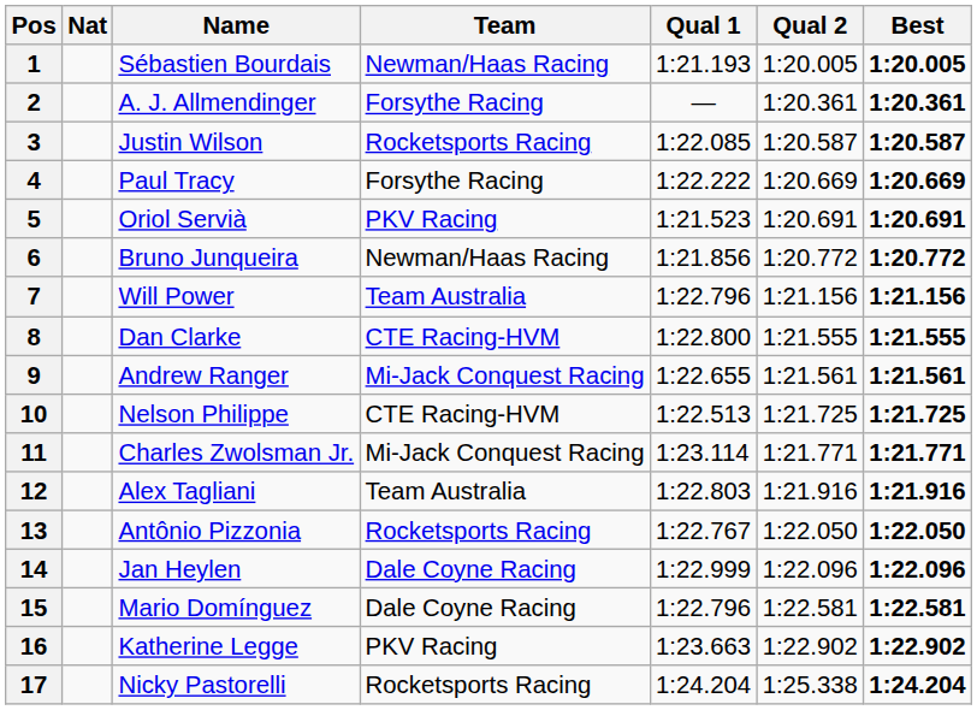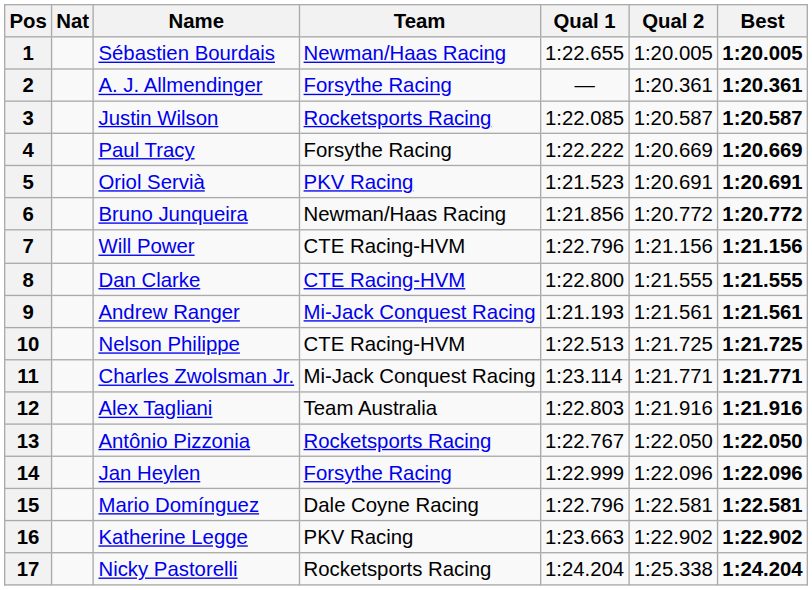 <table class="wikitable" style="font-size: 95%;">
 <tr>
 <th>Pos</th>
 <th>Nat</th>
 <th>Name</th>
 <th>Team</th>
 <th>Qual 1</th>
 <th>Qual 2</th>
 <th>Best</th>
 </tr>
 <tr>
 <th>1</th>
 <td></td>
 <td><a href='#'>Sébastien Bourdais</a></td>
 <td><a href='#'>Newman/Haas Racing</a></td>
-<td>1:21.193</td>
+<td>1:22.655</td>
 <td>1:20.005</td>
 <td><strong>1:20.005</strong></td>
 </tr>
 <tr>
 <th>2</th>
 <td></td>
 <td><a href='#'>A. J. Allmendinger</a></td>
 <td><a href='#'>Forsythe Racing</a></td>
 <td align="center">—</td>
 <td>1:20.361</td>
 <td><strong>1:20.361</strong></td>
 </tr>
 <tr>
 <th>3</th>
 <td></td>
 <td><a href='#'>Justin Wilson</a></td>
 <td><a href='#'>Rocketsports Racing</a></td>
 <td>1:22.085</td>
 <td>1:20.587</td>
 <td><strong>1:20.587</strong></td>
 </tr>
 <tr>
 <th>4</th>
 <td></td>
 <td><a href='#'>Paul Tracy</a></td>
 <td>Forsythe Racing</td>
 <td>1:22.222</td>
 <td>1:20.669</td>
 <td><strong>1:20.669</strong></td>
 </tr>
 <tr>
 <th>5</th>
 <td></td>
 <td><a href='#'>Oriol Servià</a></td>
 <td><a href='#'>PKV Racing</a></td>
 <td>1:21.523</td>
 <td>1:20.691</td>
 <td><strong>1:20.691</strong></td>
 </tr>
 <tr>
 <th>6</th>
 <td></td>
 <td><a href='#'>Bruno Junqueira</a></td>
 <td>Newman/Haas Racing</td>
 <td>1:21.856</td>
 <td>1:20.772</td>
 <td><strong>1:20.772</strong></td>
 </tr>
 <tr>
 <th>7</th>
 <td></td>
 <td><a href='#'>Will Power</a></td>
-<td><a href='#'>Team Australia</a></td>
+<td>CTE Racing-HVM</td>
 <td>1:22.796</td>
 <td>1:21.156</td>
 <td><strong>1:21.156</strong></td>
 </tr>
 <tr>
 <th>8</th>
 <td></td>
 <td><a href='#'>Dan Clarke</a></td>
 <td><a href='#'>CTE Racing-HVM</a></td>
 <td>1:22.800</td>
 <td>1:21.555</td>
 <td><strong>1:21.555</strong></td>
 </tr>
 <tr>
 <th>9</th>
 <td></td>
 <td><a href='#'>Andrew Ranger</a></td>
 <td><a href='#'>Mi-Jack Conquest Racing</a></td>
-<td>1:22.655</td>
+<td>1:21.193</td>
 <td>1:21.561</td>
 <td><strong>1:21.561</strong></td>
 </tr>
 <tr>
 <th>10</th>
 <td></td>
 <td><a href='#'>Nelson Philippe</a></td>
 <td>CTE Racing-HVM</td>
 <td>1:22.513</td>
 <td>1:21.725</td>
 <td><strong>1:21.725</strong></td>
 </tr>
 <tr>
 <th>11</th>
 <td></td>
 <td><a href='#'>Charles Zwolsman Jr.</a></td>
 <td>Mi-Jack Conquest Racing</td>
 <td>1:23.114</td>
 <td>1:21.771</td>
 <td><strong>1:21.771</strong></td>
 </tr>
 <tr>
 <th>12</th>
 <td></td>
 <td><a href='#'>Alex Tagliani</a></td>
 <td>Team Australia</td>
 <td>1:22.803</td>
 <td>1:21.916</td>
 <td><strong>1:21.916</strong></td>
 </tr>
 <tr>
 <th>13</th>
 <td></td>
 <td><a href='#'>Antônio Pizzonia</a></td>
 <td><a href='#'>Rocketsports Racing</a></td>
 <td>1:22.767</td>
 <td>1:22.050</td>
 <td><strong>1:22.050</strong></td>
 </tr>
 <tr>
 <th>14</th>
 <td></td>
 <td><a href='#'>Jan Heylen</a></td>
-<td><a href='#'>Dale Coyne Racing</a></td>
+<td><a href='#'>Forsythe Racing</a></td>
 <td>1:22.999</td>
 <td>1:22.096</td>
 <td><strong>1:22.096</strong></td>
 </tr>
 <tr>
 <th>15</th>
 <td></td>
 <td><a href='#'>Mario Domínguez</a></td>
 <td>Dale Coyne Racing</td>
 <td>1:22.796</td>
 <td>1:22.581</td>
 <td><strong>1:22.581</strong></td>
 </tr>
 <tr>
 <th>16</th>
 <td></td>
 <td><a href='#'>Katherine Legge</a></td>
 <td>PKV Racing</td>
 <td>1:23.663</td>
 <td>1:22.902</td>
 <td><strong>1:22.902</strong></td>
 </tr>
 <tr>
 <th>17</th>
 <td></td>
 <td><a href='#'>Nicky Pastorelli</a></td>
 <td>Rocketsports Racing</td>
 <td>1:24.204</td>
 <td>1:25.338</td>
 <td><strong>1:24.204</strong></td>
 </tr>
 </table>
